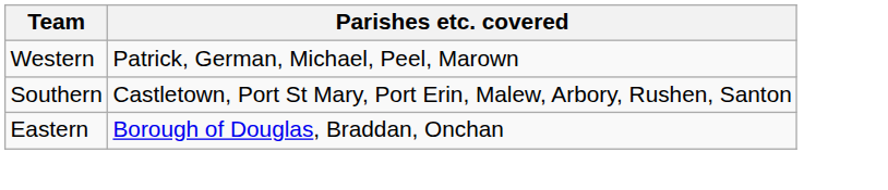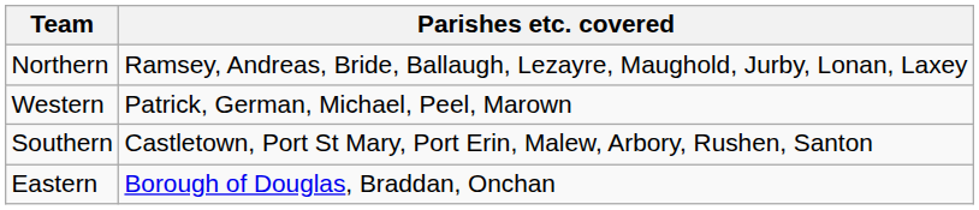 <table class="wikitable">
 <tr>
 <th>Team</th>
 <th>Parishes etc. covered</th>
+</tr>
+<tr>
+<td>Northern</td>
+<td>Ramsey, Andreas, Bride, Ballaugh, Lezayre, Maughold, Jurby, Lonan, Laxey</td>
 </tr>
 <tr>
 <td>Western</td>
 <td>Patrick, German, Michael, Peel, Marown</td>
 </tr>
 <tr>
 <td>Southern</td>
 <td>Castletown, Port St Mary, Port Erin, Malew, Arbory, Rushen, Santon</td>
 </tr>
 <tr>
 <td>Eastern</td>
 <td><a href='#'>Borough of Douglas</a>, Braddan, Onchan</td>
 </tr>
 </table>
